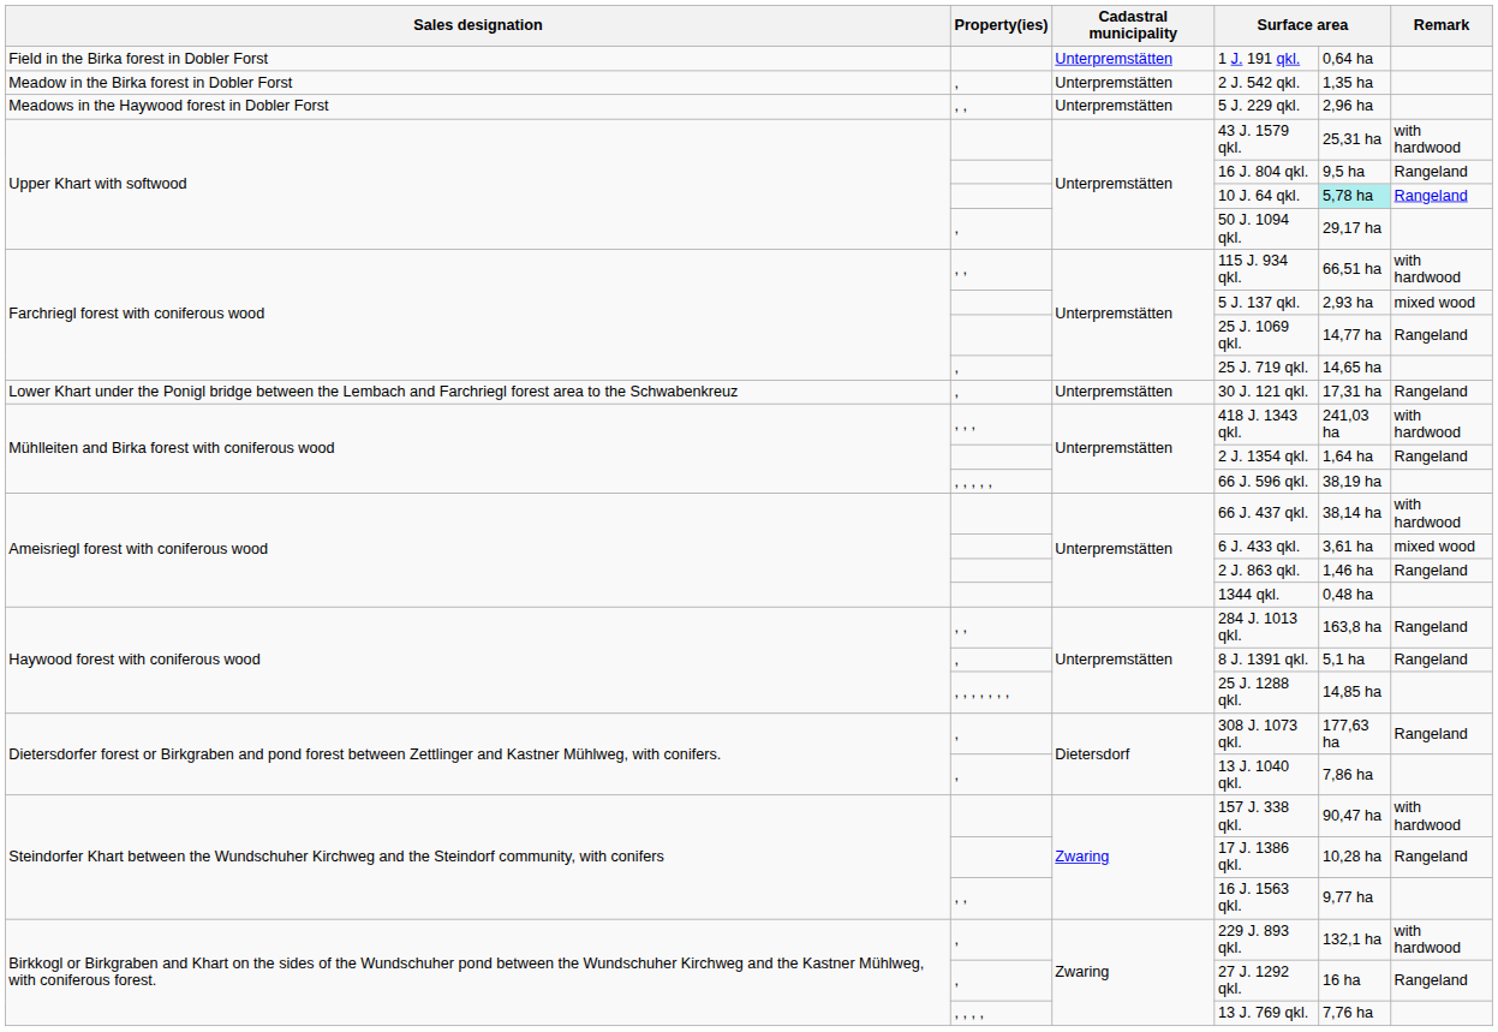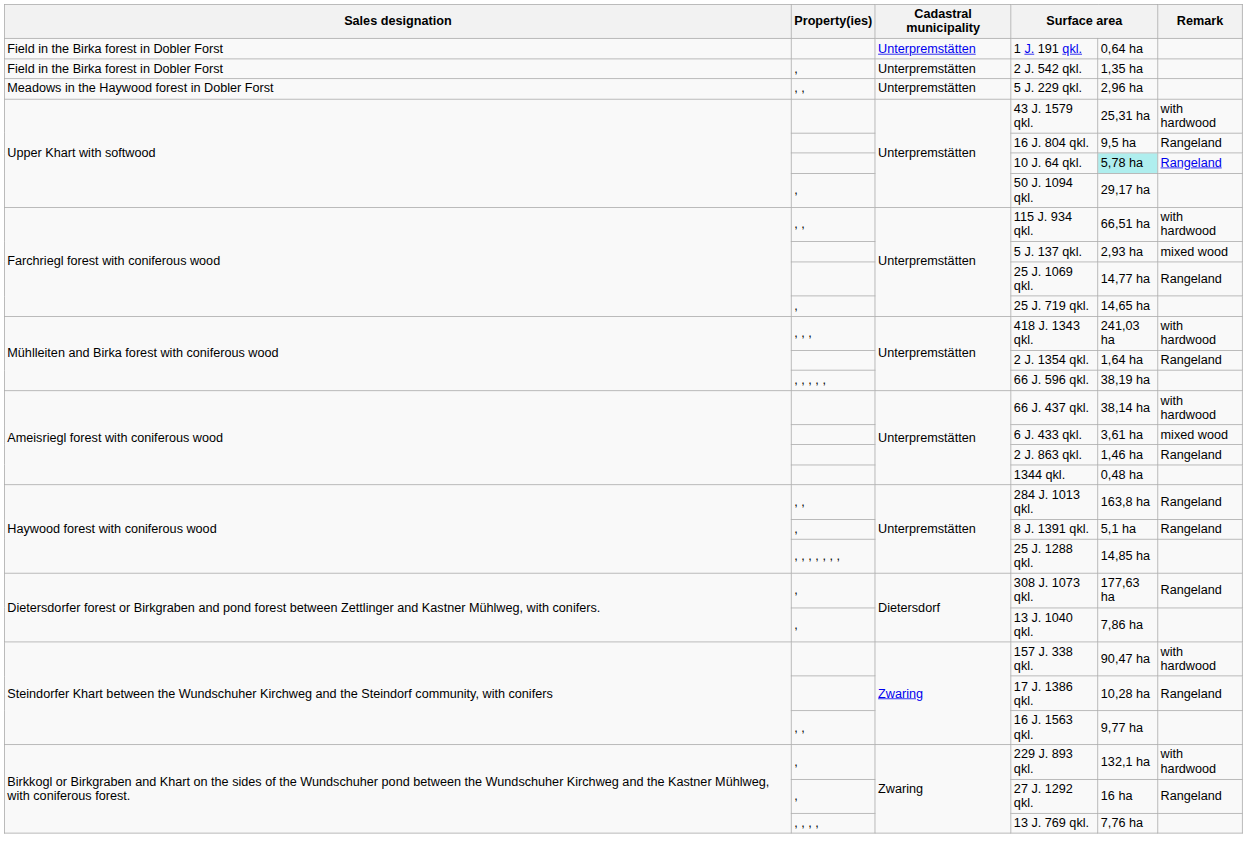 <table class="wikitable sortable">
 <tr>
 <th>Sales designation</th>
 <th data-sort-type="number">Property(ies)</th>
 <th>Cadastral municipality</th>
 <th colspan="2" data-sort-type="number">Surface area</th>
 <th class="unsortable">Remark</th>
 </tr>
 <tr>
 <td>Field in the Birka forest in Dobler Forst</td>
 <td data-sort-value="459"></td>
 <td><a href='#'>Unterpremstätten</a></td>
 <td>1 <a href='#'>J.</a> 191 <a href='#'>qkl.</a></td>
 <td>0,64 ha</td>
 <td></td>
 </tr>
 <tr>
-<td>Meadow in the Birka forest in Dobler Forst</td>
+<td>Field in the Birka forest in Dobler Forst</td>
 <td data-sort-value="458">, </td>
 <td>Unterpremstätten</td>
 <td data-sort-value="2,1">2 J. 542 qkl.</td>
 <td>1,35 ha</td>
 <td></td>
 </tr>
 <tr>
 <td>Meadows in the Haywood forest in Dobler Forst</td>
 <td data-sort-value="466">, , </td>
 <td>Unterpremstätten</td>
 <td data-sort-value="5,2">5 J. 229 qkl.</td>
 <td>2,96 ha</td>
 <td></td>
 </tr>
 <tr>
 <td rowspan="4">Upper Khart with softwood</td>
 <td data-sort-value="432,3"></td>
 <td rowspan="4">Unterpremstätten</td>
 <td>43 J. 1579 qkl.</td>
 <td>25,31 ha</td>
 <td>with hardwood</td>
 </tr>
 <tr>
 <td data-sort-value="432,2"></td>
 <td data-sort-value="16,1">16 J. 804 qkl.</td>
 <td>9,5 ha</td>
 <td>Rangeland</td>
 </tr>
 <tr>
 <td data-sort-value="432,1"></td>
 <td>10 J. 64 qkl.</td>
 <td style="background: paleturquoise;">5,78 ha</td>
 <td><a href='#'>Rangeland</a></td>
 </tr>
 <tr>
 <td data-sort-value="431">, </td>
 <td>50 J. 1094 qkl.</td>
 <td>29,17 ha</td>
 <td></td>
 </tr>
 <tr>
 <td rowspan="4">Farchriegl forest with coniferous wood</td>
 <td data-sort-value="434,1">, , </td>
 <td rowspan="4">Unterpremstätten</td>
 <td>115 J. 934 qkl.</td>
 <td>66,51 ha</td>
 <td>with hardwood</td>
 </tr>
 <tr>
 <td data-sort-value="438"></td>
 <td data-sort-value="5,1">5 J. 137 qkl.</td>
 <td>2,93 ha</td>
 <td>mixed wood</td>
 </tr>
 <tr>
 <td data-sort-value="434,2"></td>
 <td data-sort-value="25,2">25 J. 1069 qkl.</td>
 <td>14,77 ha</td>
 <td>Rangeland</td>
 </tr>
 <tr>
 <td data-sort-value="435">, </td>
 <td data-sort-value="25,1">25 J. 719 qkl.</td>
 <td>14,65 ha</td>
 <td></td>
-</tr>
-<tr>
-<td>Lower Khart under the Ponigl bridge between the Lembach and Farchriegl forest area to the Schwabenkreuz</td>
-<td data-sort-value="439">, </td>
-<td>Unterpremstätten</td>
-<td>30 J. 121 qkl.</td>
-<td>17,31 ha</td>
-<td>Rangeland</td>
 </tr>
 <tr>
 <td rowspan="3">Mühlleiten and Birka forest with coniferous wood</td>
 <td data-sort-value="442">, , , </td>
 <td rowspan="3">Unterpremstätten</td>
 <td>418 J. 1343 qkl.</td>
 <td>241,03 ha</td>
 <td>with hardwood</td>
 </tr>
 <tr>
 <td data-sort-value="457"></td>
 <td data-sort-value="2,3">2 J. 1354 qkl.</td>
 <td>1,64 ha</td>
 <td>Rangeland</td>
 </tr>
 <tr>
 <td data-sort-value="443">, , , , , </td>
 <td data-sort-value="66,2">66 J. 596 qkl.</td>
 <td>38,19 ha</td>
 <td></td>
 </tr>
 <tr>
 <td rowspan="4">Ameisriegl forest with coniferous wood</td>
 <td data-sort-value="485,1"></td>
 <td rowspan="4">Unterpremstätten</td>
 <td data-sort-value="66,1">66 J. 437 qkl.</td>
 <td>38,14 ha</td>
 <td>with hardwood</td>
 </tr>
 <tr>
 <td data-sort-value="485,2"></td>
 <td>6 J. 433 qkl.</td>
 <td>3,61 ha</td>
 <td>mixed wood</td>
 </tr>
 <tr>
 <td data-sort-value="485,3"></td>
 <td data-sort-value="2,2">2 J. 863 qkl.</td>
 <td>1,46 ha</td>
 <td>Rangeland</td>
 </tr>
 <tr>
 <td data-sort-value="485,4"></td>
 <td data-sort-value="1">1344 qkl.</td>
 <td>0,48 ha</td>
 <td></td>
 </tr>
 <tr>
 <td rowspan="3">Haywood forest with coniferous wood</td>
 <td data-sort-value="486,1">, , </td>
 <td rowspan="3">Unterpremstätten</td>
 <td>284 J. 1013 qkl.</td>
 <td>163,8 ha</td>
 <td>Rangeland</td>
 </tr>
 <tr>
 <td data-sort-value="486,2">, </td>
 <td>8 J. 1391 qkl.</td>
 <td>5,1 ha</td>
 <td>Rangeland</td>
 </tr>
 <tr>
 <td data-sort-value="465">, , , , , , , </td>
 <td data-sort-value="25,3">25 J. 1288 qkl.</td>
 <td>14,85 ha</td>
 <td></td>
 </tr>
 <tr>
 <td rowspan="2">Dietersdorfer forest or Birkgraben and pond forest between Zettlinger and Kastner Mühlweg, with conifers.</td>
 <td data-sort-value="746">, </td>
 <td rowspan="2">Dietersdorf</td>
 <td>308 J. 1073 qkl.</td>
 <td>177,63 ha</td>
 <td>Rangeland</td>
 </tr>
 <tr>
 <td data-sort-value="748">, </td>
 <td data-sort-value="13,2">13 J. 1040 qkl.</td>
 <td>7,86 ha</td>
 <td></td>
 </tr>
 <tr>
 <td rowspan="3">Steindorfer Khart between the Wundschuher Kirchweg and the Steindorf community, with conifers</td>
 <td data-sort-value="1333,2"></td>
 <td rowspan="3"><a href='#'>Zwaring</a></td>
 <td>157 J. 338 qkl.</td>
 <td>90,47 ha</td>
 <td>with hardwood</td>
 </tr>
 <tr>
 <td data-sort-value="1333,1"></td>
 <td>17 J. 1386 qkl.</td>
 <td>10,28 ha</td>
 <td>Rangeland</td>
 </tr>
 <tr>
 <td data-sort-value="1334">, , </td>
 <td data-sort-value="16,2">16 J. 1563 qkl.</td>
 <td>9,77 ha</td>
 <td></td>
 </tr>
 <tr>
 <td rowspan="3">Birkkogl or Birkgraben and Khart on the sides of the Wundschuher pond between the Wundschuher Kirchweg and the Kastner Mühlweg, with coniferous forest.</td>
 <td data-sort-value="1340">, </td>
 <td rowspan="3">Zwaring</td>
 <td>229 J. 893 qkl.</td>
 <td>132,1 ha</td>
 <td>with hardwood</td>
 </tr>
 <tr>
 <td data-sort-value="1342">, </td>
 <td>27 J. 1292 qkl.</td>
 <td>16 ha</td>
 <td>Rangeland</td>
 </tr>
 <tr>
 <td data-sort-value="1341">, , , , </td>
 <td data-sort-value="13,1">13 J. 769 qkl.</td>
 <td>7,76 ha</td>
 <td></td>
 </tr>
 </table>
